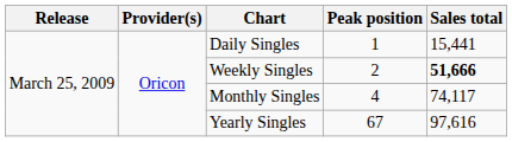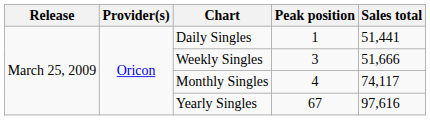 <table class="wikitable">
 <tr>
 <th align="left">Release</th>
 <th align="left">Provider(s)</th>
 <th align="left">Chart</th>
 <th align="left">Peak position</th>
 <th align="left">Sales total</th>
 </tr>
 <tr>
 <td align="left" rowspan="4">March 25, 2009</td>
 <td align="center" rowspan="4"><a href='#'>Oricon</a></td>
 <td align="left">Daily Singles</td>
 <td align="center">1</td>
-<td align="left">15,441</td>
+<td align="left">51,441</td>
 </tr>
 <tr>
 <td align="left">Weekly Singles</td>
-<td align="center">2</td>
-<td align="left"><strong>51,666</strong></td>
+<td align="center">3</td>
+<td align="left">51,666</td>
 </tr>
 <tr>
 <td align="left">Monthly Singles</td>
 <td align="center">4</td>
 <td align="left">74,117</td>
 </tr>
 <tr>
 <td align="left">Yearly Singles</td>
 <td align="center">67</td>
 <td align="left">97,616</td>
 </tr>
 </table>
